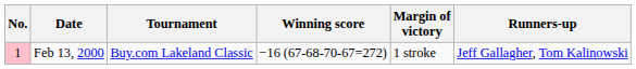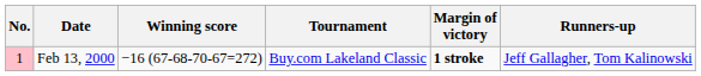 <table class="wikitable" style="font-size:95%;">
 <tr>
 <th>No.</th>
 <th>Date</th>
+<th>Winning score</th>
 <th>Tournament</th>
-<th>Winning score</th>
 <th>Margin of<br>victory</th>
 <th>Runners-up</th>
 </tr>
 <tr>
 <td align=center style="background: pink;">1</td>
 <td align=right>Feb 13, <a href='#'>2000</a></td>
+<td>−16 (67-68-70-67=272)</td>
 <td><a href='#'>Buy.com Lakeland Classic</a></td>
-<td>−16 (67-68-70-67=272)</td>
-<td>1 stroke</td>
+<td><strong>1 stroke</strong></td>
 <td> <a href='#'>Jeff Gallagher</a>,  <a href='#'>Tom Kalinowski</a></td>
 </tr>
 </table>
